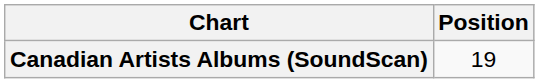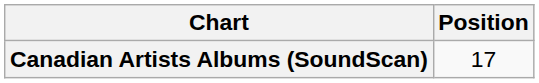 <table class="wikitable plainrowheaders" style="text-align:center">
 <tr>
 <th scope="col">Chart</th>
 <th scope="col">Position</th>
 </tr>
 <tr>
 <th scope="row">Canadian Artists Albums (SoundScan)</th>
-<td>19</td>
+<td>17</td>
 </tr>
 </table>
